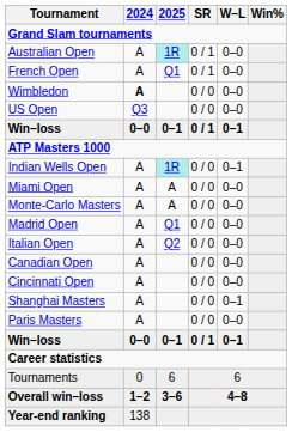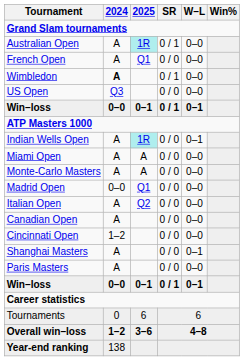 <table class=wikitable style=text-align:center;>
 <tr>
 <th>Tournament</th>
 <th><a href='#'>2024</a></th>
 <th><a href='#'>2025</a></th>
 <th>SR</th>
 <th>W–L</th>
 <th>Win%</th>
 </tr>
 <tr>
 <td colspan=8 align="left"><strong><a href='#'>Grand Slam tournaments</a></strong></td>
 </tr>
 <tr>
 <td align=left><a href='#'>Australian Open</a></td>
 <td>A</td>
 <td bgcolor=afeeee><a href='#'>1R</a></td>
 <td>0 / 1</td>
 <td>0–0</td>
 <td bgcolor=efefef></td>
 </tr>
 <tr>
 <td align=left><a href='#'>French Open</a></td>
 <td>A</td>
 <td><a href='#'>Q1</a></td>
-<td>0 / 1</td>
+<td>0 / 0</td>
 <td>0–0</td>
 <td bgcolor=efefef></td>
 </tr>
 <tr>
 <td align=left><a href='#'>Wimbledon</a></td>
 <td><strong>A</strong></td>
 <td></td>
-<td>0 / 0</td>
+<td>0 / 1</td>
 <td>0–0</td>
 <td bgcolor=efefef></td>
 </tr>
 <tr>
 <td align=left><a href='#'>US Open</a></td>
 <td><a href='#'>Q3</a></td>
 <td></td>
 <td>0 / 0</td>
 <td>0–0</td>
 <td bgcolor=efefef></td>
 </tr>
 <tr style=font-weight:bold;background:#efefef>
 <td style=text-align:left>Win–loss</td>
 <td>0–0</td>
 <td>0–1</td>
 <td>0 / 1</td>
 <td>0–1</td>
 <td bgcolor=efefef></td>
 </tr>
 <tr>
 <td colspan=8 align="left"><strong><a href='#'>ATP Masters 1000</a></strong></td>
 </tr>
 <tr>
 <td align=left><a href='#'>Indian Wells Open</a></td>
 <td>A</td>
 <td bgcolor=afeeee><a href='#'>1R</a></td>
 <td>0 / 0</td>
 <td>0–1</td>
 <td bgcolor=efefef></td>
 </tr>
 <tr>
 <td align=left><a href='#'>Miami Open</a></td>
 <td>A</td>
 <td>A</td>
 <td>0 / 0</td>
 <td>0–0</td>
 <td bgcolor=efefef></td>
 </tr>
 <tr>
 <td align=left><a href='#'>Monte-Carlo Masters</a></td>
 <td>A</td>
 <td>A</td>
 <td>0 / 0</td>
 <td>0–0</td>
 <td bgcolor=efefef></td>
 </tr>
 <tr>
 <td align=left><a href='#'>Madrid Open</a></td>
-<td>A</td>
+<td>0–0</td>
 <td><a href='#'>Q1</a></td>
 <td>0 / 0</td>
 <td>0–0</td>
 <td bgcolor=efefef></td>
 </tr>
 <tr>
 <td align=left><a href='#'>Italian Open</a></td>
 <td>A</td>
 <td><a href='#'>Q2</a></td>
 <td>0 / 0</td>
 <td>0–0</td>
 <td bgcolor=efefef></td>
 </tr>
 <tr>
 <td align=left><a href='#'>Canadian Open</a></td>
 <td>A</td>
 <td></td>
 <td>0 / 0</td>
 <td>0–0</td>
 <td bgcolor=efefef></td>
 </tr>
 <tr>
 <td align=left><a href='#'>Cincinnati Open</a></td>
-<td>A</td>
+<td>1–2</td>
 <td></td>
 <td>0 / 0</td>
 <td>0–0</td>
 <td bgcolor=efefef></td>
 </tr>
 <tr>
 <td align=left><a href='#'>Shanghai Masters</a></td>
 <td>A</td>
 <td></td>
 <td>0 / 0</td>
 <td>0–1</td>
 <td bgcolor=efefef></td>
 </tr>
 <tr>
 <td align=left><a href='#'>Paris Masters</a></td>
 <td>A</td>
 <td></td>
 <td>0 / 0</td>
 <td>0–0</td>
 <td bgcolor=efefef></td>
 </tr>
 <tr style=font-weight:bold;background:#efefef>
 <td style=text-align:left>Win–loss</td>
 <td>0–0</td>
 <td>0–1</td>
 <td>0 / 1</td>
 <td>0–1</td>
 <td bgcolor=efefef></td>
 </tr>
 <tr>
 <td colspan=8 align="left"><strong>Career statistics</strong></td>
 </tr>
 <tr bgcolor=efefef>
 <td align=left>Tournaments</td>
 <td>0</td>
 <td>6</td>
 <td colspan="3">6</td>
 </tr>
 <tr style=font-weight:bold;background:#efefef>
 <td style=text-align:left>Overall win–loss</td>
 <td>1–2</td>
 <td>3–6</td>
 <td colspan="3">4–8</td>
 </tr>
 <tr bgcolor=efefef>
 <td align=left><strong>Year-end ranking</strong></td>
 <td>138</td>
 <td></td>
 <td colspan="3"><strong></strong></td>
 </tr>
 </table>
